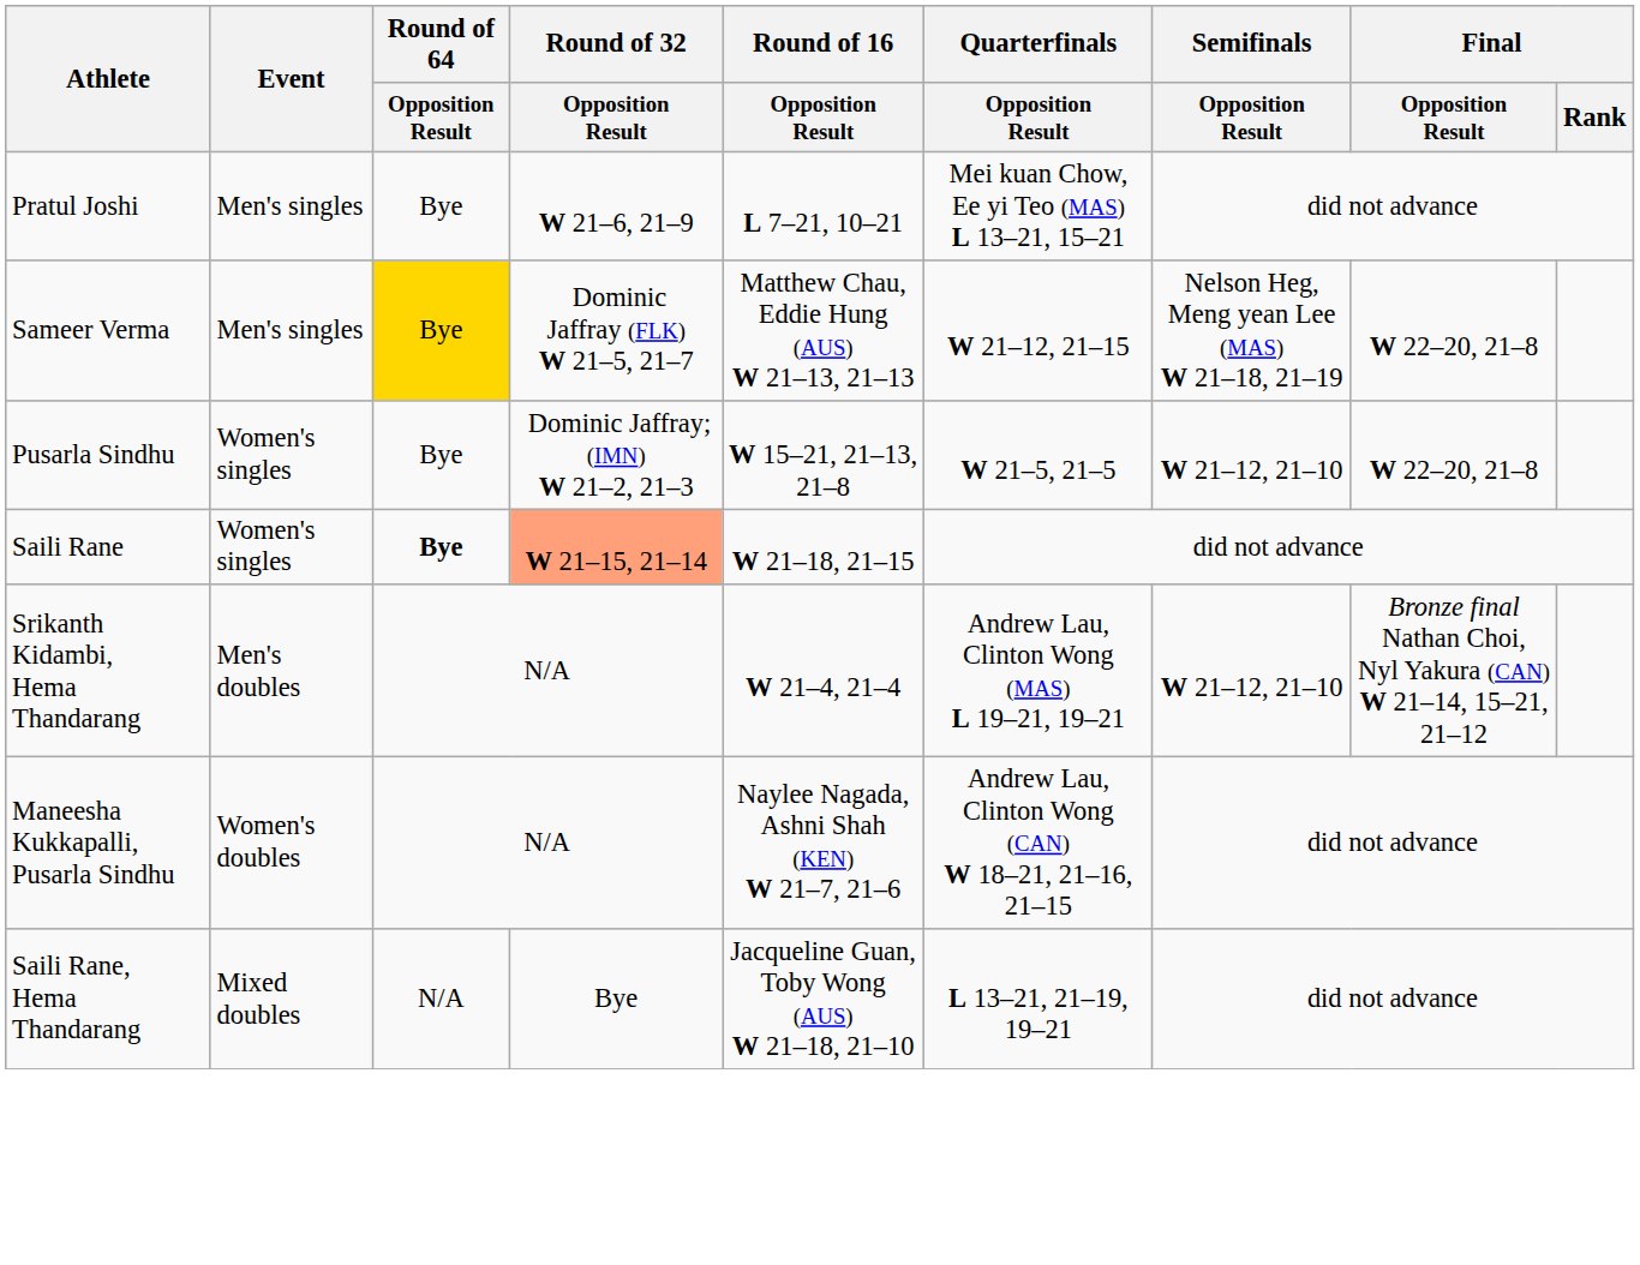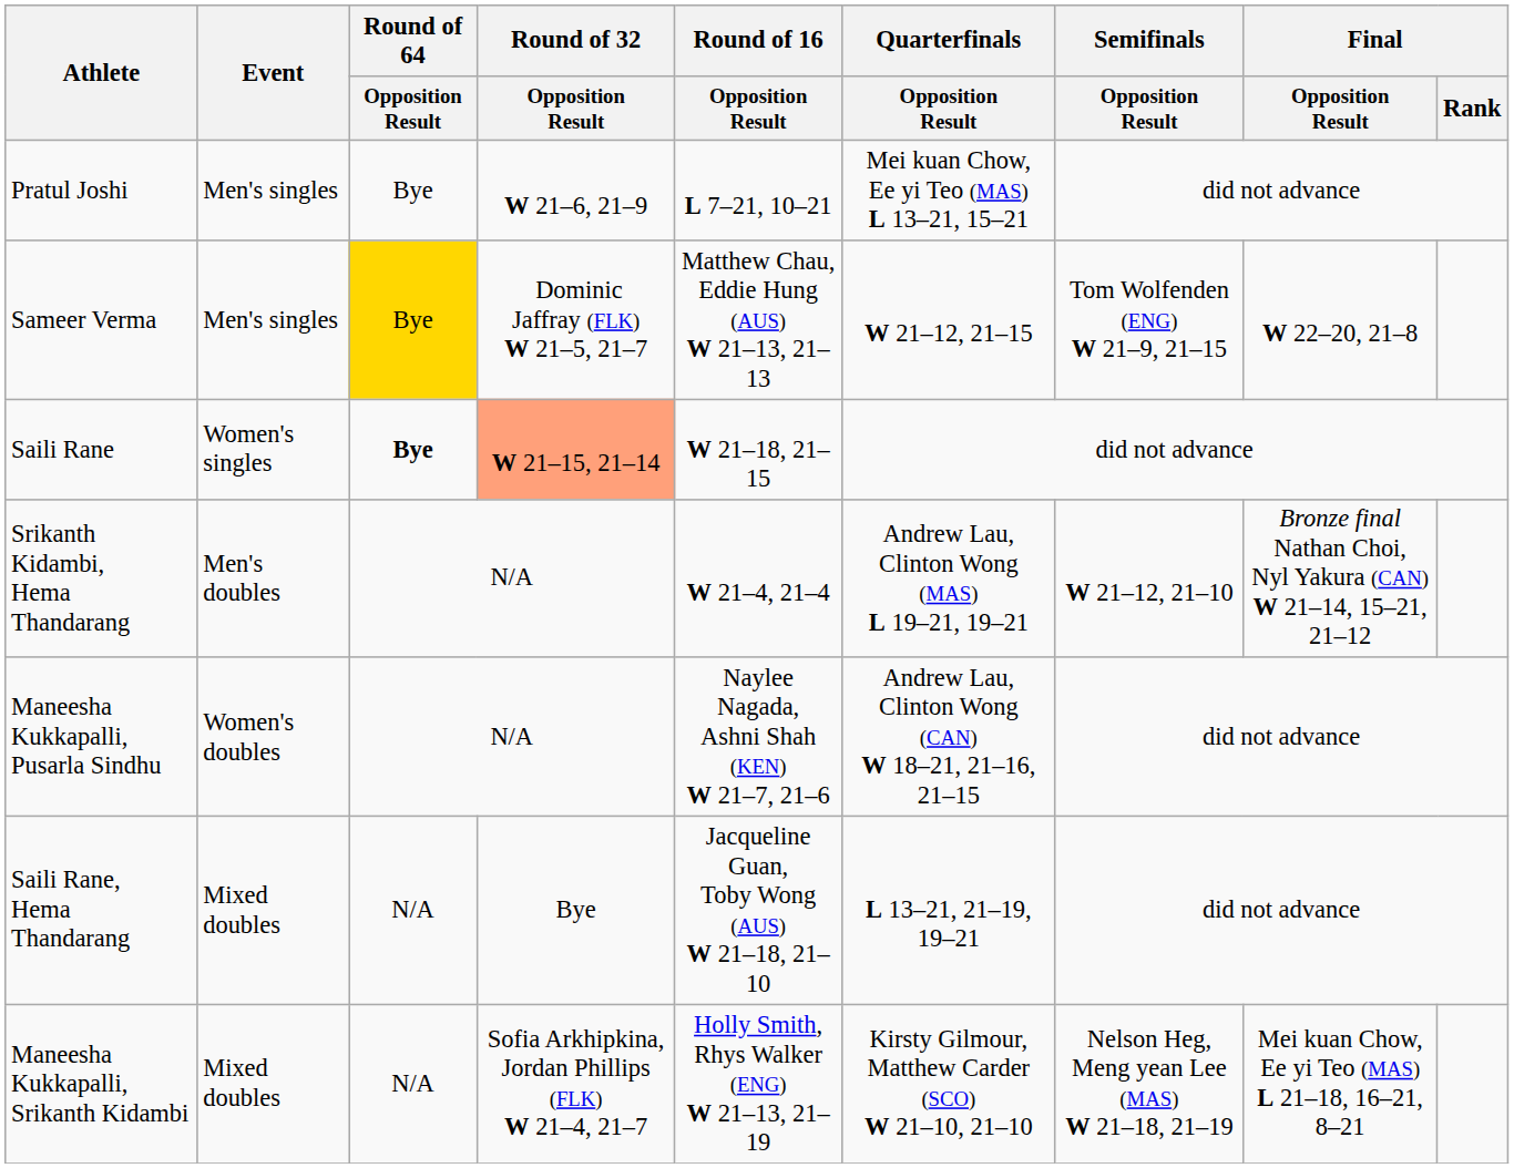 <table class=wikitable style="font-size:90%">
 <tr>
 <th rowspan="2">Athlete</th>
 <th rowspan="2">Event</th>
 <th>Round of 64</th>
 <th>Round of 32</th>
 <th>Round of 16</th>
 <th>Quarterfinals</th>
 <th>Semifinals</th>
 <th colspan="2">Final</th>
 </tr>
 <tr>
 <th style="line-height:1em"><small>Opposition<br>Result</small></th>
 <th style="line-height:1em"><small>Opposition<br>Result</small></th>
 <th style="line-height:1em"><small>Opposition<br>Result</small></th>
 <th style="line-height:1em"><small>Opposition<br>Result</small></th>
 <th style="line-height:1em"><small>Opposition<br>Result</small></th>
 <th style="line-height:1em"><small>Opposition<br>Result</small></th>
 <th>Rank</th>
 </tr>
 <tr>
 <td>Pratul Joshi</td>
 <td>Men's singles</td>
 <td align="center">Bye</td>
 <td align="center"><br><strong>W</strong> 21–6, 21–9</td>
 <td align="center"><br><strong>L</strong> 7–21, 10–21</td>
 <td align="center"> Mei kuan Chow,<br>Ee yi Teo <small>(<a href='#'>MAS</a>)</small><br><strong>L</strong> 13–21, 15–21</td>
 <td align="center" colspan=3>did not advance</td>
 </tr>
 <tr>
 <td>Sameer Verma</td>
 <td>Men's singles</td>
 <td align="center" style="background: gold;">Bye</td>
 <td align="center"> Dominic Jaffray <small>(<a href='#'>FLK</a>)</small><br><strong>W</strong> 21–5, 21–7</td>
 <td align="center"> Matthew Chau,<br>Eddie Hung <small>(<a href='#'>AUS</a>)</small><br><strong>W</strong> 21–13, 21–13</td>
 <td align="center"><br><strong>W</strong> 21–12, 21–15</td>
-<td align="center"> Nelson Heg,<br>Meng yean Lee <small>(<a href='#'>MAS</a>)</small><br><strong>W</strong> 21–18, 21–19</td>
-<td align="center"><br><strong>W</strong> 22–20, 21–8</td>
-<td align="center"></td>
-</tr>
-<tr>
-<td>Pusarla Sindhu</td>
-<td>Women's singles</td>
-<td align="center">Bye</td>
-<td align="center"> Dominic Jaffray;<small>(<a href='#'>IMN</a>)</small><br><strong>W</strong> 21–2, 21–3</td>
-<td align="center"><br><strong>W</strong> 15–21, 21–13, 21–8</td>
-<td align="center"><br><strong>W</strong> 21–5, 21–5</td>
-<td align="center"><br><strong>W</strong> 21–12, 21–10</td>
+<td align="center"> Tom Wolfenden <small>(<a href='#'>ENG</a>)</small><br><strong>W</strong> 21–9, 21–15</td>
 <td align="center"><br><strong>W</strong> 22–20, 21–8</td>
 <td align="center"></td>
 </tr>
 <tr>
 <td>Saili Rane</td>
 <td>Women's singles</td>
 <td align="center"><strong>Bye</strong></td>
 <td align="center" style="background: lightsalmon;"><br><strong>W</strong> 21–15, 21–14</td>
 <td align="center"><br><strong>W</strong> 21–18, 21–15</td>
 <td align="center" colspan=4>did not advance</td>
 </tr>
 <tr>
 <td>Srikanth Kidambi,<br>Hema Thandarang</td>
 <td>Men's doubles</td>
 <td align="center" colspan=2>N/A</td>
 <td align="center"><br><strong>W</strong> 21–4, 21–4</td>
 <td align="center"> Andrew Lau,<br>Clinton Wong <small>(<a href='#'>MAS</a>)</small><br><strong>L</strong> 19–21, 19–21</td>
 <td align="center"><br><strong>W</strong> 21–12, 21–10</td>
 <td align="center"><em>Bronze final</em><br> Nathan Choi,<br>Nyl Yakura <small>(<a href='#'>CAN</a>)</small><br><strong>W</strong> 21–14, 15–21, 21–12</td>
 <td align="center"></td>
 </tr>
 <tr>
 <td>Maneesha Kukkapalli,<br>Pusarla Sindhu</td>
 <td>Women's doubles</td>
 <td align="center" colspan=2>N/A</td>
 <td align="center"> Naylee Nagada,<br>Ashni Shah <small>(<a href='#'>KEN</a>)</small><br><strong>W</strong> 21–7, 21–6</td>
 <td align="center"> Andrew Lau,<br>Clinton Wong <small>(<a href='#'>CAN</a>)</small><br><strong>W</strong> 18–21, 21–16, 21–15</td>
 <td align="center" colspan=3>did not advance</td>
 </tr>
 <tr>
 <td>Saili Rane,<br>Hema Thandarang</td>
 <td>Mixed doubles</td>
 <td align="center">N/A</td>
 <td align="center">Bye</td>
 <td align="center"> Jacqueline Guan,<br>Toby Wong <small>(<a href='#'>AUS</a>)</small><br><strong>W</strong> 21–18, 21–10</td>
 <td align="center"><br><strong>L</strong> 13–21, 21–19, 19–21</td>
 <td align="center" colspan=3>did not advance</td>
 </tr>
+<tr>
+<td>Maneesha Kukkapalli,<br>Srikanth Kidambi</td>
+<td>Mixed doubles</td>
+<td align="center">N/A</td>
+<td align="center"> Sofia Arkhipkina,<br>Jordan Phillips <small>(<a href='#'>FLK</a>)</small><br><strong>W</strong> 21–4, 21–7</td>
+<td align="center"> <a href='#'>Holly Smith</a>,<br>Rhys Walker <small>(<a href='#'>ENG</a>)</small><br><strong>W</strong> 21–13, 21–19</td>
+<td align="center"> Kirsty Gilmour,<br>Matthew Carder <small>(<a href='#'>SCO</a>)</small><br><strong>W</strong> 21–10, 21–10</td>
+<td align="center"> Nelson Heg,<br>Meng yean Lee <small>(<a href='#'>MAS</a>)</small><br><strong>W</strong> 21–18, 21–19</td>
+<td align="center"> Mei kuan Chow,<br>Ee yi Teo <small>(<a href='#'>MAS</a>)</small><br><strong>L</strong> 21–18, 16–21, 8–21</td>
+<td align="center"></td>
+</tr>
 </table>
